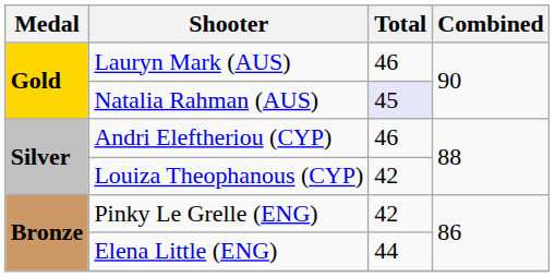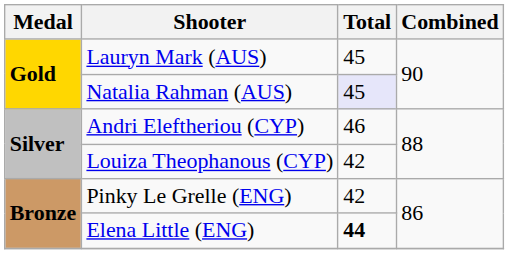 <table class="wikitable">
 <tr>
 <th>Medal</th>
 <th>Shooter</th>
 <th>Total</th>
 <th>Combined</th>
 </tr>
 <tr>
 <td rowspan="2" bgcolor="gold"><strong>Gold</strong></td>
 <td> <a href='#'>Lauryn Mark</a> (<a href='#'>AUS</a>)</td>
-<td>46</td>
+<td>45</td>
 <td rowspan="2">90</td>
 </tr>
 <tr>
 <td> <a href='#'>Natalia Rahman</a> (<a href='#'>AUS</a>)</td>
 <td style="background: lavender;">45</td>
 </tr>
 <tr>
 <td rowspan="2" bgcolor="silver"><strong>Silver</strong></td>
 <td> <a href='#'>Andri Eleftheriou</a> (<a href='#'>CYP</a>)</td>
 <td>46</td>
 <td rowspan="2">88</td>
 </tr>
 <tr>
 <td> <a href='#'>Louiza Theophanous</a> (<a href='#'>CYP</a>)</td>
 <td>42</td>
 </tr>
 <tr>
 <td rowspan="2" bgcolor="cc9966"><strong>Bronze</strong></td>
 <td> Pinky Le Grelle (<a href='#'>ENG</a>)</td>
 <td>42</td>
 <td rowspan="2">86</td>
 </tr>
 <tr>
 <td> <a href='#'>Elena Little</a> (<a href='#'>ENG</a>)</td>
-<td>44</td>
+<td><strong>44</strong></td>
 </tr>
 <tr>
 </tr>
 </table>
